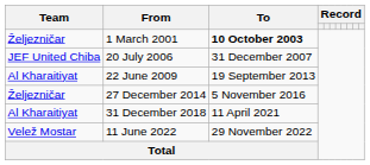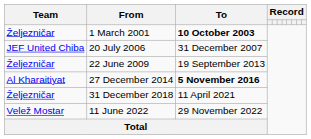 <table class="wikitable" tyle="text-align: center">
 <tr>
 <th rowspan="2">Team</th>
 <th rowspan="2">From</th>
 <th rowspan="2">To</th>
 <th colspan="8">Record</th>
 </tr>
 <tr>
 <th></th>
 <th></th>
 <th></th>
 <th></th>
 <th></th>
 <th></th>
 <th></th>
 <th></th>
 </tr>
 <tr>
 <td align="left"><a href='#'>Željezničar</a></td>
 <td align="left">1 March 2001</td>
 <td align="left"><strong>10 October 2003<br></strong></td>
 </tr>
 <tr>
 <td align="left"><a href='#'>JEF United Chiba</a></td>
 <td align="left">20 July 2006</td>
 <td align="left">31 December 2007<br></td>
 </tr>
 <tr>
-<td align="left"><a href='#'>Al Kharaitiyat</a></td>
+<td align="left"><a href='#'>Željezničar</a></td>
 <td align="left">22 June 2009</td>
 <td align="left">19 September 2013<br></td>
 </tr>
 <tr>
-<td align="left"><a href='#'>Željezničar</a></td>
+<td align="left"><a href='#'>Al Kharaitiyat</a></td>
 <td align="left">27 December 2014</td>
-<td align="left">5 November 2016<br></td>
+<td align="left"><strong>5 November 2016<br></strong></td>
 </tr>
 <tr>
-<td align="left"><a href='#'>Al Kharaitiyat</a></td>
+<td align="left"><a href='#'>Željezničar</a></td>
 <td align="left">31 December 2018</td>
 <td align="left">11 April 2021<br></td>
 </tr>
 <tr>
 <td align="left"><a href='#'>Velež Mostar</a></td>
 <td align="left">11 June 2022</td>
 <td align="left">29 November 2022<br></td>
 </tr>
 <tr>
 <th colspan="3">Total<br></th>
 </tr>
 </table>
